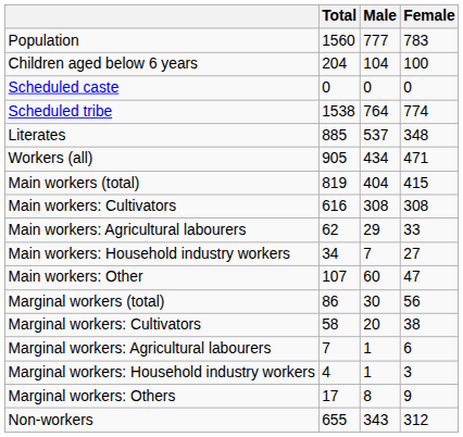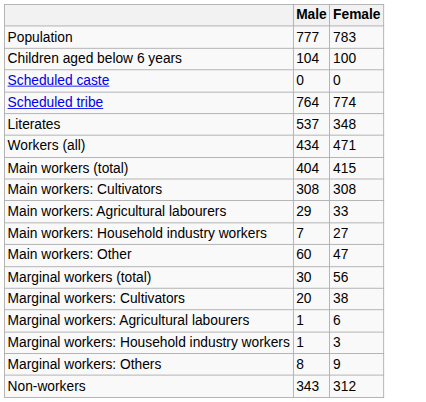 <table class="wikitable sortable">
 <tr>
 <th></th>
-<th>Total</th>
 <th>Male</th>
 <th>Female</th>
 </tr>
 <tr>
 <td>Population</td>
-<td>1560</td>
 <td>777</td>
 <td>783</td>
 </tr>
 <tr>
 <td>Children aged below 6 years</td>
-<td>204</td>
 <td>104</td>
 <td>100</td>
 </tr>
 <tr>
 <td><a href='#'>Scheduled caste</a></td>
 <td>0</td>
 <td>0</td>
-<td>0</td>
 </tr>
 <tr>
 <td><a href='#'>Scheduled tribe</a></td>
-<td>1538</td>
 <td>764</td>
 <td>774</td>
 </tr>
 <tr>
 <td>Literates</td>
-<td>885</td>
 <td>537</td>
 <td>348</td>
 </tr>
 <tr>
 <td>Workers (all)</td>
-<td>905</td>
 <td>434</td>
 <td>471</td>
 </tr>
 <tr>
 <td>Main workers (total)</td>
-<td>819</td>
 <td>404</td>
 <td>415</td>
 </tr>
 <tr>
 <td>Main workers: Cultivators</td>
-<td>616</td>
 <td>308</td>
 <td>308</td>
 </tr>
 <tr>
 <td>Main workers: Agricultural labourers</td>
-<td>62</td>
 <td>29</td>
 <td>33</td>
 </tr>
 <tr>
 <td>Main workers: Household industry workers</td>
-<td>34</td>
 <td>7</td>
 <td>27</td>
 </tr>
 <tr>
 <td>Main workers: Other</td>
-<td>107</td>
 <td>60</td>
 <td>47</td>
 </tr>
 <tr>
 <td>Marginal workers (total)</td>
-<td>86</td>
 <td>30</td>
 <td>56</td>
 </tr>
 <tr>
 <td>Marginal workers: Cultivators</td>
-<td>58</td>
 <td>20</td>
 <td>38</td>
 </tr>
 <tr>
 <td>Marginal workers: Agricultural labourers</td>
-<td>7</td>
 <td>1</td>
 <td>6</td>
 </tr>
 <tr>
 <td>Marginal workers: Household industry workers</td>
-<td>4</td>
 <td>1</td>
 <td>3</td>
 </tr>
 <tr>
 <td>Marginal workers: Others</td>
-<td>17</td>
 <td>8</td>
 <td>9</td>
 </tr>
 <tr>
 <td>Non-workers</td>
-<td>655</td>
 <td>343</td>
 <td>312</td>
 </tr>
 </table>
